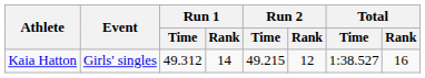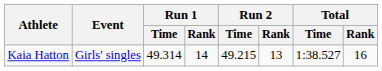 <table class="wikitable" style="font-size:90%">
 <tr>
 <th rowspan="2">Athlete</th>
 <th rowspan="2">Event</th>
 <th colspan="2">Run 1</th>
 <th colspan="2">Run 2</th>
 <th colspan="2">Total</th>
 </tr>
 <tr style="font-size:95%">
 <th>Time</th>
 <th>Rank</th>
 <th>Time</th>
 <th>Rank</th>
 <th>Time</th>
 <th>Rank</th>
 </tr>
 <tr align=center>
 <td align=left><a href='#'>Kaia Hatton</a></td>
 <td align=left><a href='#'>Girls' singles</a></td>
-<td>49.312</td>
+<td>49.314</td>
 <td>14</td>
 <td>49.215</td>
-<td>12</td>
+<td>13</td>
 <td>1:38.527</td>
 <td>16</td>
 </tr>
 </table>
